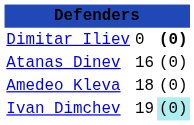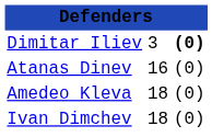 <table class="toccolours" border="0" cellpadding="2" cellspacing="0" align="left" style="margin:0.5em;">
 <tr>
 <th colspan="4" align="center" bgcolor="#2049B7"><span>Defenders</span></th>
 </tr>
 <tr>
 <td> <a href='#'>Dimitar Iliev</a></td>
-<td>0</td>
+<td>3</td>
 <td><strong>(0)</strong></td>
 </tr>
 <tr>
 <td> <a href='#'>Atanas Dinev</a></td>
 <td>16</td>
 <td>(0)</td>
 </tr>
 <tr>
 <td> <a href='#'>Amedeo Kleva</a></td>
 <td>18</td>
 <td>(0)</td>
 </tr>
 <tr>
 <td> <a href='#'>Ivan Dimchev</a></td>
-<td>19</td>
-<td style="background: paleturquoise;">(0)</td>
+<td>18</td>
+<td>(0)</td>
 </tr>
 <tr>
 </tr>
 </table>
